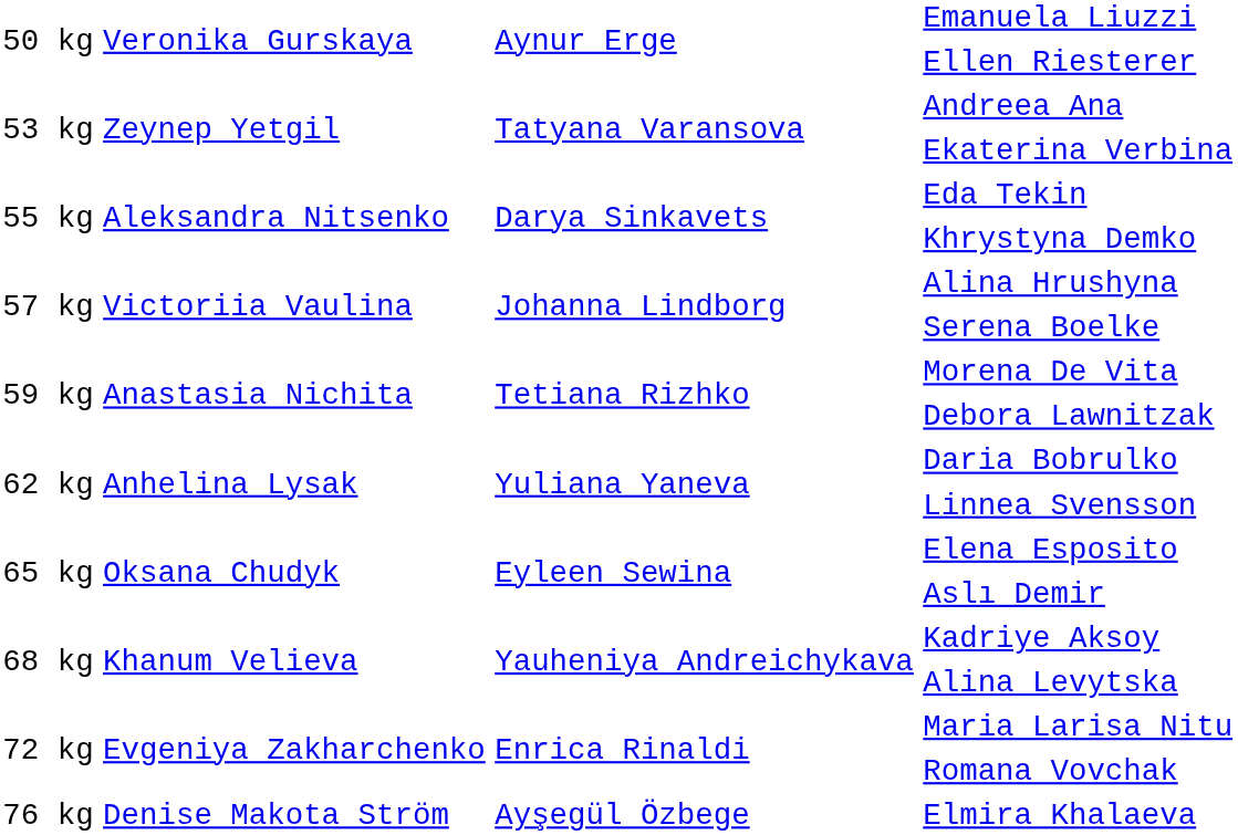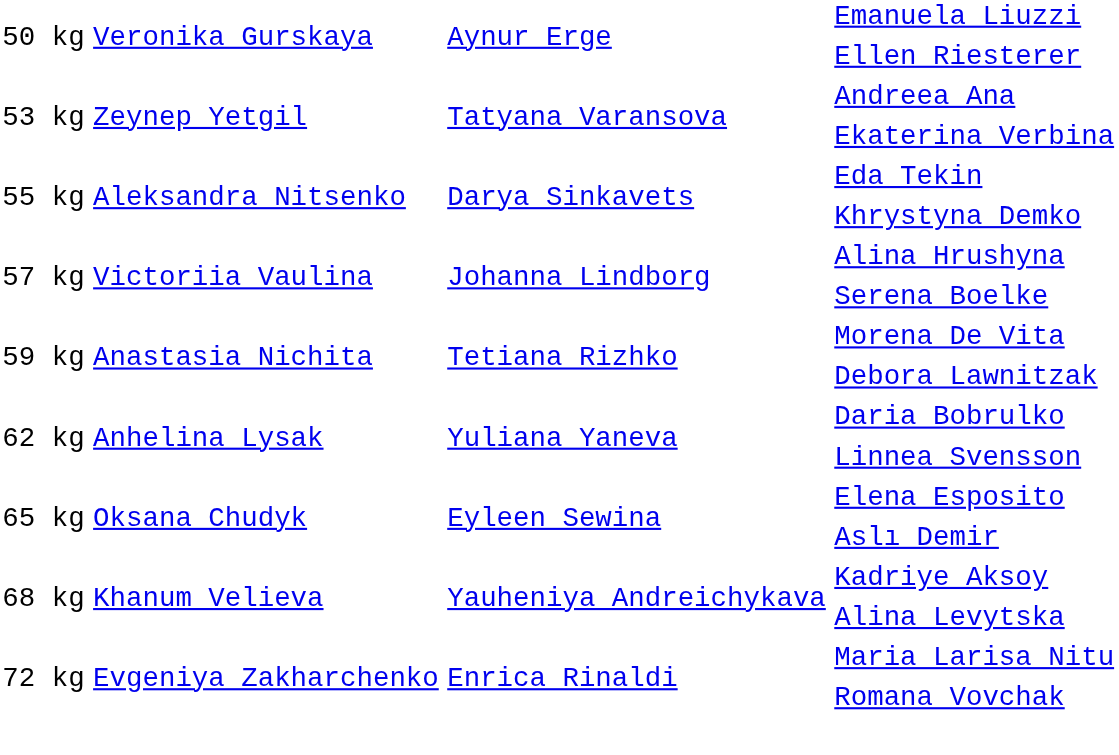 <table>
 <tr>
 <td rowspan=2>50 kg</td>
 <td rowspan=2> <a href='#'>Veronika Gurskaya</a></td>
 <td rowspan=2> <a href='#'>Aynur Erge</a></td>
 <td> <a href='#'>Emanuela Liuzzi</a></td>
 </tr>
 <tr>
 <td> <a href='#'>Ellen Riesterer</a></td>
 </tr>
 <tr>
 <td rowspan=2>53 kg</td>
 <td rowspan=2> <a href='#'>Zeynep Yetgil</a></td>
 <td rowspan=2> <a href='#'>Tatyana Varansova</a></td>
 <td> <a href='#'>Andreea Ana</a></td>
 </tr>
 <tr>
 <td> <a href='#'>Ekaterina Verbina</a></td>
 </tr>
 <tr>
 <td rowspan=2>55 kg</td>
 <td rowspan=2> <a href='#'>Aleksandra Nitsenko</a></td>
 <td rowspan=2> <a href='#'>Darya Sinkavets</a></td>
 <td> <a href='#'>Eda Tekin</a></td>
 </tr>
 <tr>
 <td> <a href='#'>Khrystyna Demko</a></td>
 </tr>
 <tr>
 <td rowspan=2>57 kg</td>
 <td rowspan=2> <a href='#'>Victoriia Vaulina</a></td>
 <td rowspan=2> <a href='#'>Johanna Lindborg</a></td>
 <td> <a href='#'>Alina Hrushyna</a></td>
 </tr>
 <tr>
 <td> <a href='#'>Serena Boelke</a></td>
 </tr>
 <tr>
 <td rowspan=2>59 kg</td>
 <td rowspan=2> <a href='#'>Anastasia Nichita</a></td>
 <td rowspan=2> <a href='#'>Tetiana Rizhko</a></td>
 <td> <a href='#'>Morena De Vita</a></td>
 </tr>
 <tr>
 <td> <a href='#'>Debora Lawnitzak</a></td>
 </tr>
 <tr>
 <td rowspan=2>62 kg</td>
 <td rowspan=2> <a href='#'>Anhelina Lysak</a></td>
 <td rowspan=2> <a href='#'>Yuliana Yaneva</a></td>
 <td> <a href='#'>Daria Bobrulko</a></td>
 </tr>
 <tr>
 <td> <a href='#'>Linnea Svensson</a></td>
 </tr>
 <tr>
 <td rowspan=2>65 kg</td>
 <td rowspan=2> <a href='#'>Oksana Chudyk</a></td>
 <td rowspan=2> <a href='#'>Eyleen Sewina</a></td>
 <td> <a href='#'>Elena Esposito</a></td>
 </tr>
 <tr>
 <td> <a href='#'>Aslı Demir</a></td>
 </tr>
 <tr>
 <td rowspan=2>68 kg</td>
 <td rowspan=2> <a href='#'>Khanum Velieva</a></td>
 <td rowspan=2> <a href='#'>Yauheniya Andreichykava</a></td>
 <td> <a href='#'>Kadriye Aksoy</a></td>
 </tr>
 <tr>
 <td> <a href='#'>Alina Levytska</a></td>
 </tr>
 <tr>
 <td rowspan=2>72 kg</td>
 <td rowspan=2> <a href='#'>Evgeniya Zakharchenko</a></td>
 <td rowspan=2> <a href='#'>Enrica Rinaldi</a></td>
 <td> <a href='#'>Maria Larisa Nitu</a></td>
 </tr>
 <tr>
 <td> <a href='#'>Romana Vovchak</a></td>
 </tr>
-<tr>
-<td>76 kg</td>
-<td> <a href='#'>Denise Makota Ström</a></td>
-<td> <a href='#'>Ayşegül Özbege</a></td>
-<td> <a href='#'>Elmira Khalaeva</a></td>
-</tr>
 </table>
